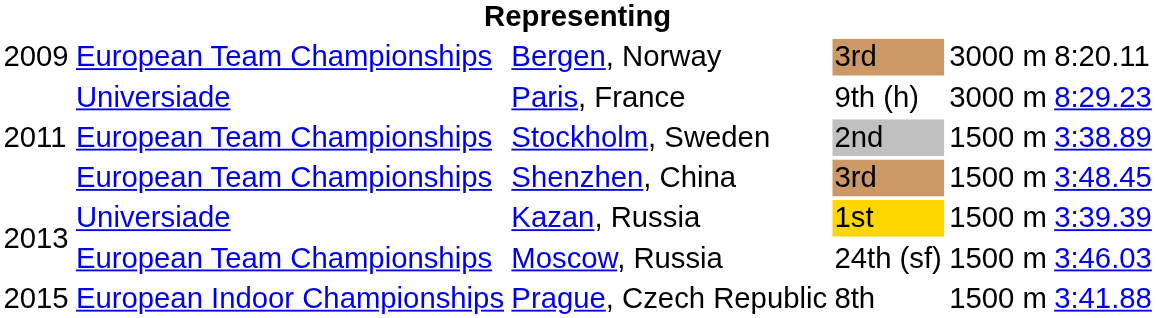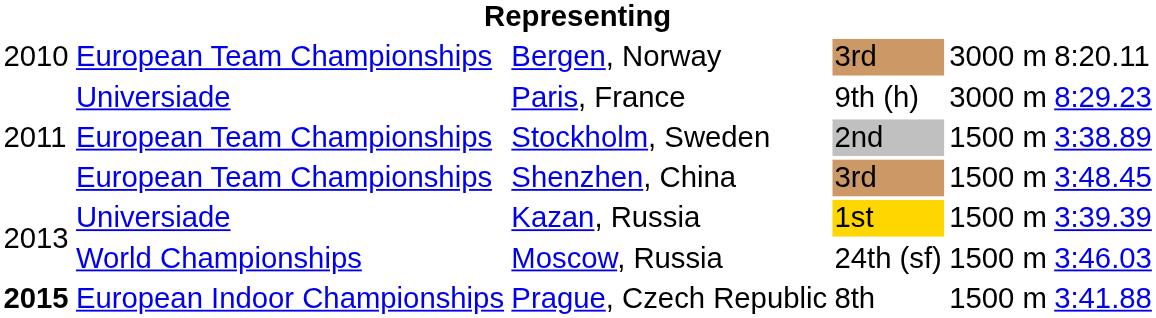 <table>
 <tr>
 <th colspan="6">Representing </th>
 </tr>
 <tr>
-<td>2009</td>
+<td>2010</td>
 <td><a href='#'>European Team Championships</a></td>
 <td><a href='#'>Bergen</a>, Norway</td>
 <td bgcolor="CC9966">3rd</td>
 <td>3000 m</td>
 <td>8:20.11</td>
 </tr>
 <tr>
 <td rowspan=3>2011</td>
 <td><a href='#'>Universiade</a></td>
 <td><a href='#'>Paris</a>, France</td>
 <td>9th (h)</td>
 <td>3000 m</td>
 <td><a href='#'>8:29.23</a></td>
 </tr>
 <tr>
 <td><a href='#'>European Team Championships</a></td>
 <td><a href='#'>Stockholm</a>, Sweden</td>
 <td bgcolor="silver">2nd</td>
 <td>1500 m</td>
 <td><a href='#'>3:38.89</a></td>
 </tr>
 <tr>
 <td><a href='#'>European Team Championships</a></td>
 <td><a href='#'>Shenzhen</a>, China</td>
 <td bgcolor="cc9966">3rd</td>
 <td>1500 m</td>
 <td><a href='#'>3:48.45</a></td>
 </tr>
 <tr>
 <td rowspan=2>2013</td>
 <td><a href='#'>Universiade</a></td>
 <td><a href='#'>Kazan</a>, Russia</td>
 <td bgcolor=gold>1st</td>
 <td>1500 m</td>
 <td><a href='#'>3:39.39</a></td>
 </tr>
 <tr>
-<td><a href='#'>European Team Championships</a></td>
+<td><a href='#'>World Championships</a></td>
 <td><a href='#'>Moscow</a>, Russia</td>
 <td>24th (sf)</td>
 <td>1500 m</td>
 <td><a href='#'>3:46.03</a></td>
 </tr>
 <tr>
-<td>2015</td>
+<td><strong>2015</strong></td>
 <td><a href='#'>European Indoor Championships</a></td>
 <td><a href='#'>Prague</a>, Czech Republic</td>
 <td>8th</td>
 <td>1500 m</td>
 <td><a href='#'>3:41.88</a></td>
 </tr>
 <tr>
 </tr>
 </table>
